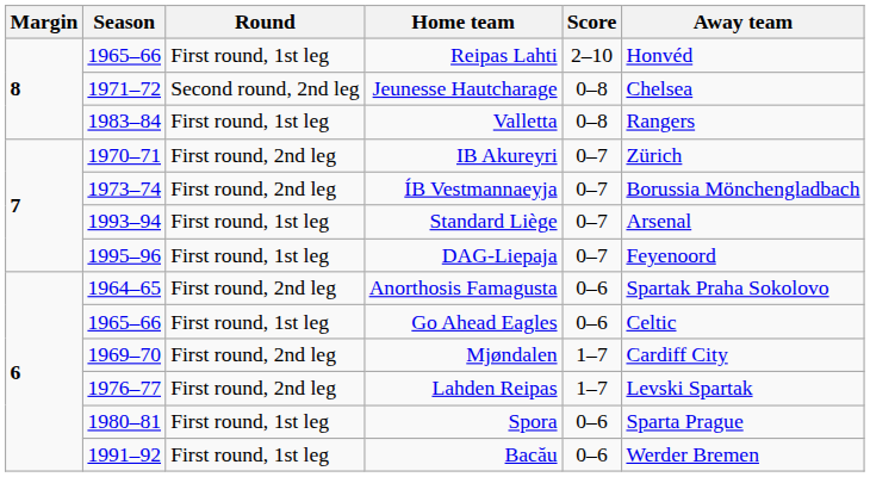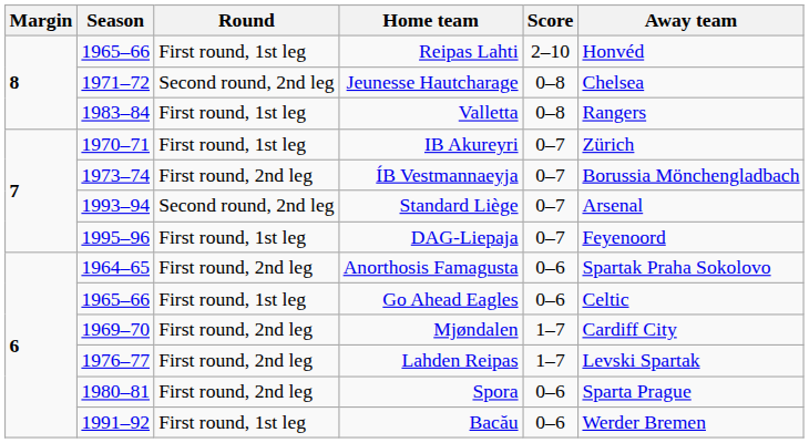 <table class="wikitable">
 <tr>
 <th>Margin</th>
 <th>Season</th>
 <th>Round</th>
 <th>Home team</th>
 <th>Score</th>
 <th>Away team</th>
 </tr>
 <tr>
 <td rowspan=3><strong>8</strong></td>
 <td><a href='#'>1965–66</a></td>
 <td>First round, 1st leg</td>
 <td style="text-align:right"><a href='#'>Reipas Lahti</a> </td>
 <td align="center">2–10</td>
 <td> <a href='#'>Honvéd</a></td>
 </tr>
 <tr>
 <td><a href='#'>1971–72</a></td>
 <td>Second round, 2nd leg</td>
 <td style="text-align:right"><a href='#'>Jeunesse Hautcharage</a> </td>
 <td align="center">0–8</td>
 <td> <a href='#'>Chelsea</a></td>
 </tr>
 <tr>
 <td><a href='#'>1983–84</a></td>
 <td>First round, 1st leg</td>
 <td style="text-align:right"><a href='#'>Valletta</a> </td>
 <td align="center">0–8</td>
 <td> <a href='#'>Rangers</a></td>
 </tr>
 <tr>
 <td rowspan=4><strong>7</strong></td>
 <td><a href='#'>1970–71</a></td>
-<td>First round, 2nd leg</td>
+<td>First round, 1st leg</td>
 <td style="text-align:right"><a href='#'>IB Akureyri</a> </td>
 <td align="center">0–7</td>
 <td> <a href='#'>Zürich</a></td>
 </tr>
 <tr>
 <td><a href='#'>1973–74</a></td>
 <td>First round, 2nd leg</td>
 <td style="text-align:right"><a href='#'>ÍB Vestmannaeyja</a> </td>
 <td align="center">0–7</td>
 <td> <a href='#'>Borussia Mönchengladbach</a></td>
 </tr>
 <tr>
 <td><a href='#'>1993–94</a></td>
-<td>First round, 1st leg</td>
+<td>Second round, 2nd leg</td>
 <td style="text-align:right"><a href='#'>Standard Liège</a> </td>
 <td align="center">0–7</td>
 <td> <a href='#'>Arsenal</a></td>
 </tr>
 <tr>
 <td><a href='#'>1995–96</a></td>
 <td>First round, 1st leg</td>
 <td style="text-align:right"><a href='#'>DAG-Liepaja</a> </td>
 <td align="center">0–7</td>
 <td> <a href='#'>Feyenoord</a></td>
 </tr>
 <tr>
 <td rowspan=6><strong>6</strong></td>
 <td><a href='#'>1964–65</a></td>
 <td>First round, 2nd leg</td>
 <td style="text-align:right"><a href='#'>Anorthosis Famagusta</a> </td>
 <td align="center">0–6</td>
 <td> <a href='#'>Spartak Praha Sokolovo</a></td>
 </tr>
 <tr>
 <td><a href='#'>1965–66</a></td>
 <td>First round, 1st leg</td>
 <td style="text-align:right"><a href='#'>Go Ahead Eagles</a> </td>
 <td align="center">0–6</td>
 <td> <a href='#'>Celtic</a></td>
 </tr>
 <tr>
 <td><a href='#'>1969–70</a></td>
 <td>First round, 2nd leg</td>
 <td style="text-align:right"><a href='#'>Mjøndalen</a> </td>
 <td align="center">1–7</td>
 <td> <a href='#'>Cardiff City</a></td>
 </tr>
 <tr>
 <td><a href='#'>1976–77</a></td>
 <td>First round, 2nd leg</td>
 <td style="text-align:right"><a href='#'>Lahden Reipas</a> </td>
 <td align="center">1–7</td>
 <td> <a href='#'>Levski Spartak</a></td>
 </tr>
 <tr>
 <td><a href='#'>1980–81</a></td>
-<td>First round, 1st leg</td>
+<td>First round, 2nd leg</td>
 <td style="text-align:right"><a href='#'>Spora</a> </td>
 <td align="center">0–6</td>
 <td> <a href='#'>Sparta Prague</a></td>
 </tr>
 <tr>
 <td><a href='#'>1991–92</a></td>
 <td>First round, 1st leg</td>
 <td style="text-align:right"><a href='#'>Bacău</a> </td>
 <td align="center">0–6</td>
 <td> <a href='#'>Werder Bremen</a></td>
 </tr>
 </table>
